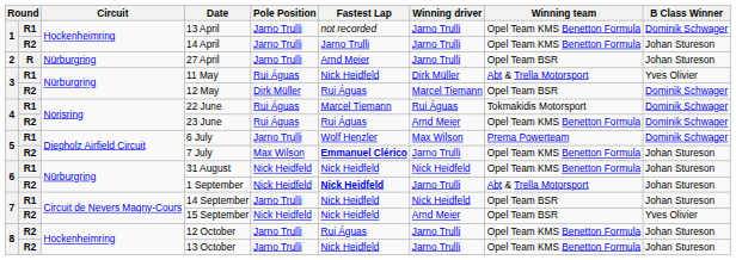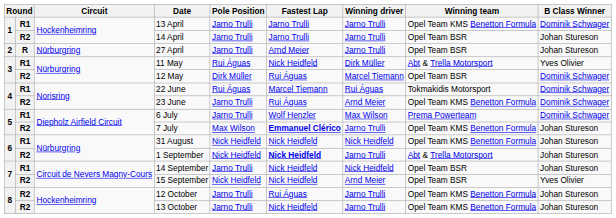 <table class="wikitable" style="font-size: 85%;">
 <tr>
 <th colspan=2>Round</th>
 <th>Circuit</th>
 <th>Date</th>
 <th>Pole Position</th>
 <th>Fastest Lap</th>
 <th>Winning driver</th>
 <th>Winning team</th>
 <th>B Class Winner</th>
 </tr>
 <tr>
 <th rowspan=2>1</th>
 <th>R1</th>
 <td rowspan=2><a href='#'>Hockenheimring</a></td>
 <td>13 April</td>
 <td> <a href='#'>Jarno Trulli</a></td>
-<td><em>not recorded</em></td>
+<td> <a href='#'>Jarno Trulli</a></td>
 <td> <a href='#'>Jarno Trulli</a></td>
 <td> Opel Team KMS <a href='#'>Benetton Formula</a></td>
 <td> <a href='#'>Dominik Schwager</a></td>
 </tr>
 <tr>
 <th>R2</th>
 <td>14 April</td>
 <td> <a href='#'>Jarno Trulli</a></td>
 <td> <a href='#'>Jarno Trulli</a></td>
 <td> <a href='#'>Jarno Trulli</a></td>
-<td> Opel Team KMS <a href='#'>Benetton Formula</a></td>
+<td> Opel Team BSR</td>
 <td> Johan Stureson</td>
 </tr>
 <tr>
 <th>2</th>
 <th>R</th>
 <td><a href='#'>Nürburgring</a></td>
 <td>27 April</td>
 <td> <a href='#'>Jarno Trulli</a></td>
 <td> <a href='#'>Arnd Meier</a></td>
 <td> <a href='#'>Jarno Trulli</a></td>
 <td> Opel Team BSR</td>
 <td> Johan Stureson</td>
 </tr>
 <tr>
 <th rowspan=2>3</th>
 <th>R1</th>
 <td rowspan=2><a href='#'>Nürburgring</a></td>
 <td>11 May</td>
 <td> <a href='#'>Rui Águas</a></td>
 <td> <a href='#'>Nick Heidfeld</a></td>
 <td> <a href='#'>Dirk Müller</a></td>
 <td> <a href='#'>Abt</a> & <a href='#'>Trella Motorsport</a></td>
 <td> Yves Olivier</td>
 </tr>
 <tr>
 <th>R2</th>
 <td>12 May</td>
 <td> <a href='#'>Dirk Müller</a></td>
 <td> <a href='#'>Rui Águas</a></td>
 <td nowrap> <a href='#'>Marcel Tiemann</a></td>
 <td> Opel Team BSR</td>
 <td nowrap> <a href='#'>Dominik Schwager</a></td>
 </tr>
 <tr>
 <th rowspan=2>4</th>
 <th>R1</th>
 <td rowspan=2><a href='#'>Norisring</a></td>
 <td>22 June</td>
 <td> <a href='#'>Rui Águas</a></td>
 <td> <a href='#'>Marcel Tiemann</a></td>
 <td> <a href='#'>Rui Águas</a></td>
 <td> Tokmakidis Motorsport</td>
 <td> <a href='#'>Dominik Schwager</a></td>
 </tr>
 <tr>
 <th>R2</th>
 <td>23 June</td>
-<td> <a href='#'>Rui Águas</a></td>
+<td> <a href='#'>Jarno Trulli</a></td>
 <td> <a href='#'>Rui Águas</a></td>
 <td> <a href='#'>Arnd Meier</a></td>
 <td> Opel Team KMS <a href='#'>Benetton Formula</a></td>
 <td> <a href='#'>Dominik Schwager</a></td>
 </tr>
 <tr>
 <th rowspan=2>5</th>
 <th>R1</th>
 <td rowspan=2><a href='#'>Diepholz Airfield Circuit</a></td>
 <td>6 July</td>
 <td> <a href='#'>Jarno Trulli</a></td>
 <td> <a href='#'>Wolf Henzler</a></td>
 <td> <a href='#'>Max Wilson</a></td>
 <td> <a href='#'>Prema Powerteam</a></td>
 <td> <a href='#'>Dominik Schwager</a></td>
 </tr>
 <tr>
 <th>R2</th>
 <td>7 July</td>
 <td> <a href='#'>Max Wilson</a></td>
 <td nowrap><strong> <a href='#'>Emmanuel Clérico</a></strong></td>
 <td> <a href='#'>Jarno Trulli</a></td>
 <td nowrap> Opel Team KMS <a href='#'>Benetton Formula</a></td>
 <td> Johan Stureson</td>
 </tr>
 <tr>
 <th rowspan=2>6</th>
 <th>R1</th>
 <td rowspan=2><a href='#'>Nürburgring</a></td>
 <td>31 August</td>
 <td nowrap> <a href='#'>Nick Heidfeld</a></td>
 <td nowrap> <a href='#'>Nick Heidfeld</a></td>
 <td nowrap> <a href='#'>Nick Heidfeld</a></td>
 <td> Opel Team KMS <a href='#'>Benetton Formula</a></td>
 <td> Johan Stureson</td>
 </tr>
 <tr>
 <th>R2</th>
 <td>1 September</td>
 <td> <a href='#'>Nick Heidfeld</a></td>
 <td><strong> <a href='#'>Nick Heidfeld</a></strong></td>
 <td> <a href='#'>Jarno Trulli</a></td>
 <td> <a href='#'>Abt</a> & <a href='#'>Trella Motorsport</a></td>
 <td> Johan Stureson</td>
 </tr>
 <tr>
 <th rowspan=2>7</th>
 <th>R1</th>
 <td rowspan=2 nowrap><a href='#'>Circuit de Nevers Magny-Cours</a></td>
 <td nowrap>14 September</td>
 <td> <a href='#'>Jarno Trulli</a></td>
 <td> <a href='#'>Nick Heidfeld</a></td>
 <td> <a href='#'>Nick Heidfeld</a></td>
 <td> Opel Team BSR</td>
 <td> Johan Stureson</td>
 </tr>
 <tr>
 <th>R2</th>
 <td>15 September</td>
 <td> <a href='#'>Nick Heidfeld</a></td>
 <td> <a href='#'>Nick Heidfeld</a></td>
 <td> <a href='#'>Arnd Meier</a></td>
 <td> Opel Team BSR</td>
 <td> Yves Olivier</td>
 </tr>
 <tr>
 <th rowspan=2>8</th>
 <th>R2</th>
 <td rowspan=2><a href='#'>Hockenheimring</a></td>
 <td>12 October</td>
 <td> <a href='#'>Jarno Trulli</a></td>
 <td> <a href='#'>Rui Águas</a></td>
 <td> <a href='#'>Jarno Trulli</a></td>
 <td> Opel Team KMS <a href='#'>Benetton Formula</a></td>
 <td> Johan Stureson</td>
 </tr>
 <tr>
 <th>R2</th>
 <td>13 October</td>
 <td> <a href='#'>Jarno Trulli</a></td>
 <td> <a href='#'>Nick Heidfeld</a></td>
 <td> <a href='#'>Jarno Trulli</a></td>
 <td> Opel Team KMS <a href='#'>Benetton Formula</a></td>
 <td> Johan Stureson</td>
 </tr>
 </table>
